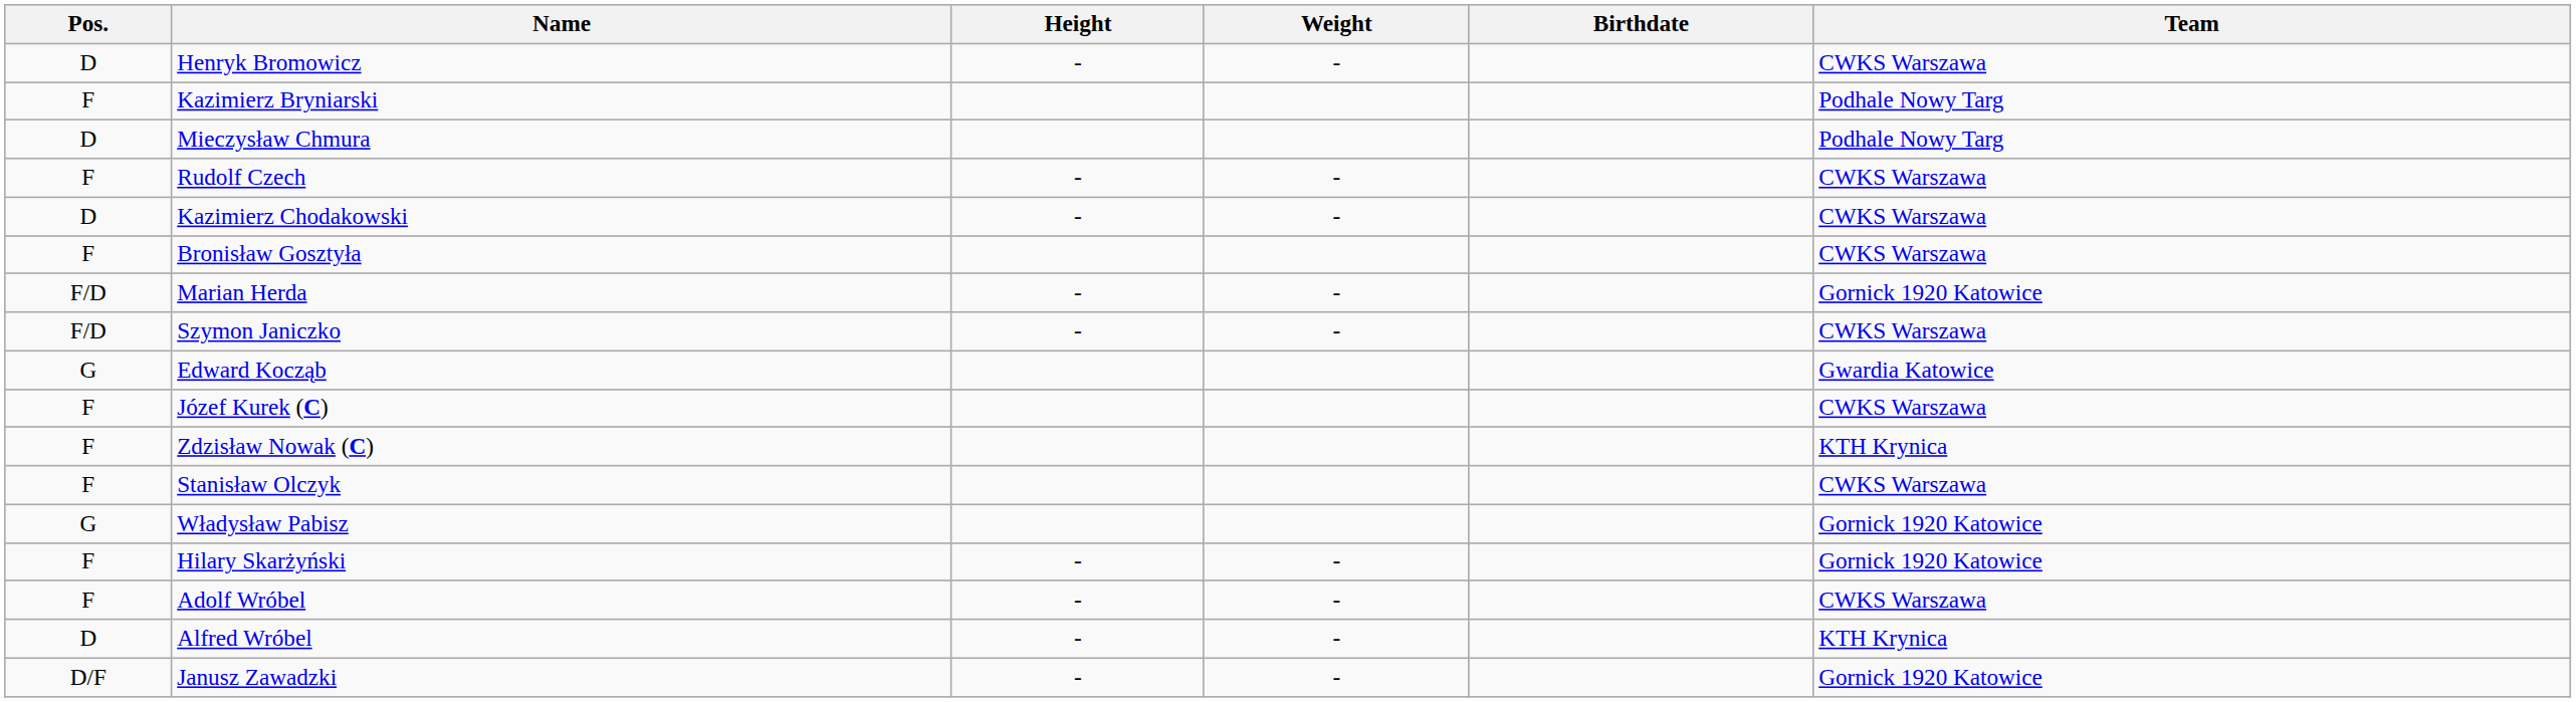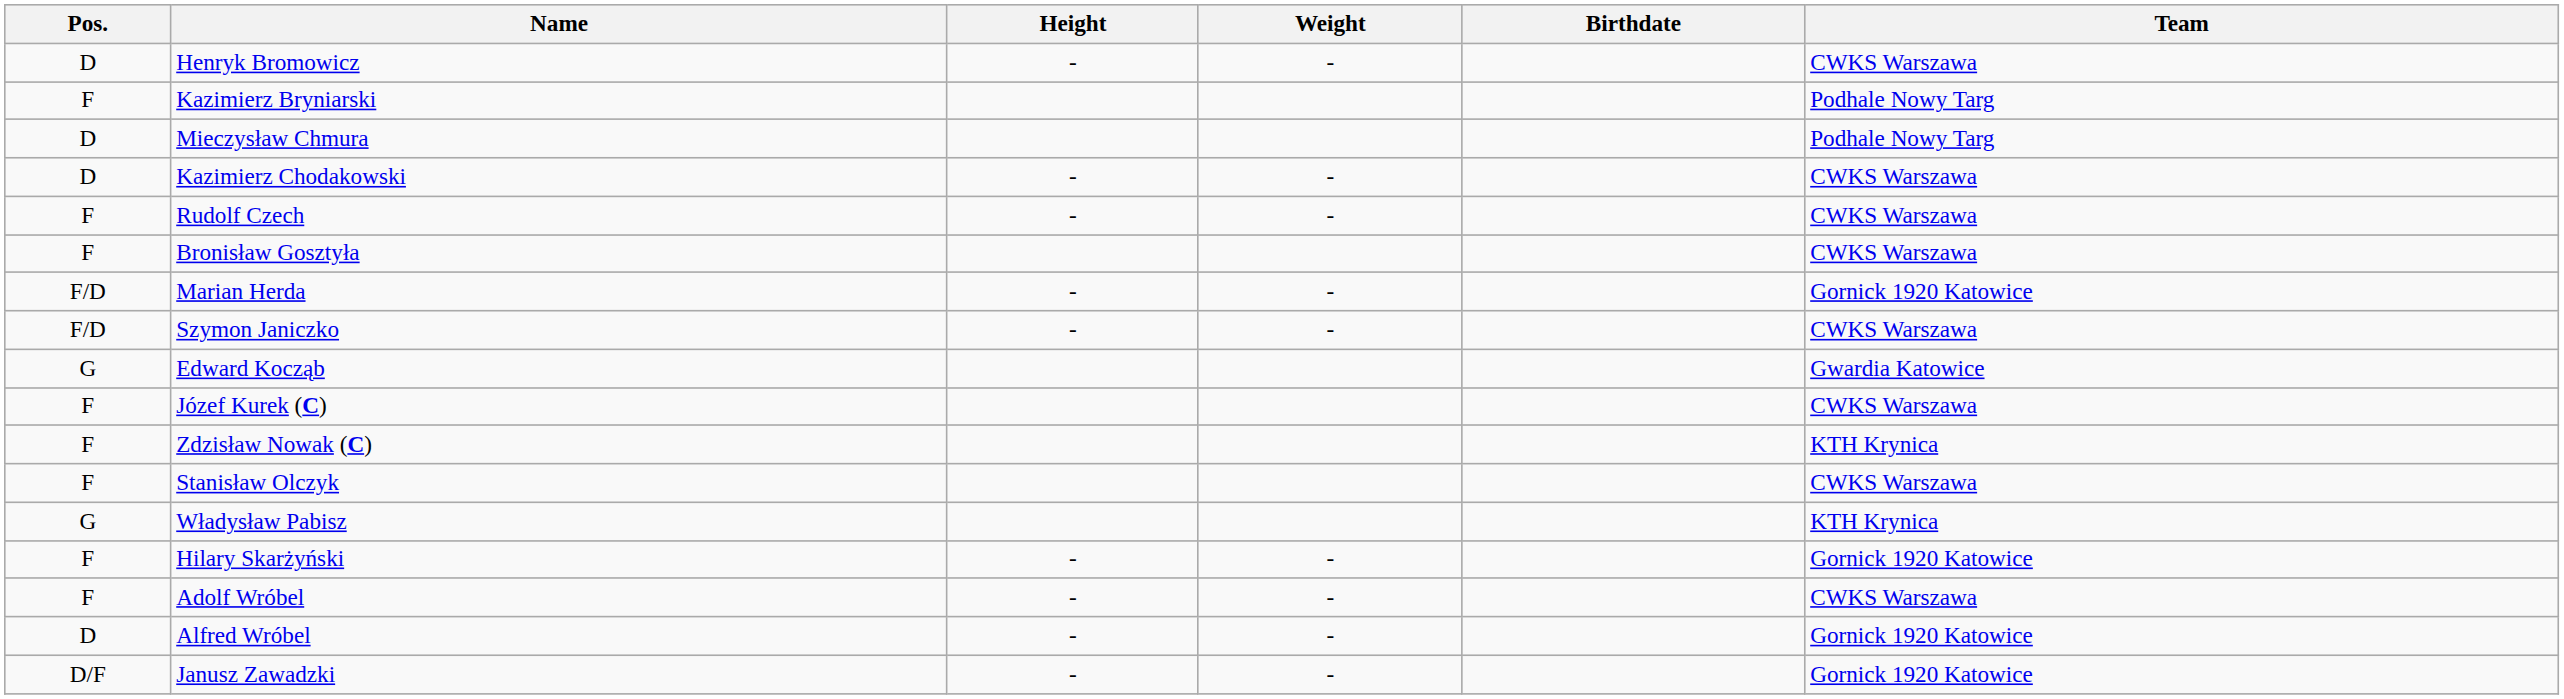 <table class="wikitable sortable" width="80%" style="font-size: 90%; text-align: center;">
 <tr>
 <th>Pos.</th>
 <th>Name</th>
 <th>Height</th>
 <th>Weight</th>
 <th>Birthdate</th>
 <th>Team</th>
 </tr>
 <tr>
 <td>D</td>
 <td style="text-align:left;"><a href='#'>Henryk Bromowicz</a></td>
 <td>-</td>
 <td>-</td>
 <td style="text-align:right;"></td>
 <td style="text-align:left;"> <a href='#'>CWKS Warszawa</a></td>
 </tr>
 <tr>
 <td>F</td>
 <td style="text-align:left;"><a href='#'>Kazimierz Bryniarski</a></td>
 <td></td>
 <td></td>
 <td style="text-align:right;"></td>
 <td style="text-align:left;"> <a href='#'>Podhale Nowy Targ</a></td>
 </tr>
 <tr>
 <td>D</td>
 <td style="text-align:left;"><a href='#'>Mieczysław Chmura</a></td>
 <td></td>
 <td></td>
 <td style="text-align:right;"></td>
 <td style="text-align:left;"> <a href='#'>Podhale Nowy Targ</a></td>
 </tr>
 <tr>
-<td>F</td>
-<td style="text-align:left;"><a href='#'>Rudolf Czech</a></td>
+<td>D</td>
+<td style="text-align:left;"><a href='#'>Kazimierz Chodakowski</a></td>
 <td>-</td>
 <td>-</td>
 <td style="text-align:right;"></td>
 <td style="text-align:left;"> <a href='#'>CWKS Warszawa</a></td>
 </tr>
 <tr>
-<td>D</td>
-<td style="text-align:left;"><a href='#'>Kazimierz Chodakowski</a></td>
+<td>F</td>
+<td style="text-align:left;"><a href='#'>Rudolf Czech</a></td>
 <td>-</td>
 <td>-</td>
 <td style="text-align:right;"></td>
 <td style="text-align:left;"> <a href='#'>CWKS Warszawa</a></td>
 </tr>
 <tr>
 <td>F</td>
 <td style="text-align:left;"><a href='#'>Bronisław Gosztyła</a></td>
 <td></td>
 <td></td>
 <td style="text-align:right;"></td>
 <td style="text-align:left;"> <a href='#'>CWKS Warszawa</a></td>
 </tr>
 <tr>
 <td>F/D</td>
 <td style="text-align:left;"><a href='#'>Marian Herda</a></td>
 <td>-</td>
 <td>-</td>
 <td style="text-align:right;"></td>
 <td style="text-align:left;"> <a href='#'>Gornick 1920 Katowice</a></td>
 </tr>
 <tr>
 <td>F/D</td>
 <td style="text-align:left;"><a href='#'>Szymon Janiczko</a></td>
 <td>-</td>
 <td>-</td>
 <td style="text-align:right;"></td>
 <td style="text-align:left;"> <a href='#'>CWKS Warszawa</a></td>
 </tr>
 <tr>
 <td>G</td>
 <td style="text-align:left;"><a href='#'>Edward Kocząb</a></td>
 <td></td>
 <td></td>
 <td style="text-align:right;"></td>
 <td style="text-align:left;"> <a href='#'>Gwardia Katowice</a></td>
 </tr>
 <tr>
 <td>F</td>
 <td style="text-align:left;"><a href='#'>Józef Kurek</a> (<strong><a href='#'>C</a></strong>)</td>
 <td></td>
 <td></td>
 <td style="text-align:right;"></td>
 <td style="text-align:left;"> <a href='#'>CWKS Warszawa</a></td>
 </tr>
 <tr>
 <td>F</td>
 <td style="text-align:left;"><a href='#'>Zdzisław Nowak</a> (<strong><a href='#'>C</a></strong>)</td>
 <td></td>
 <td></td>
 <td style="text-align:right;"></td>
 <td style="text-align:left;"> <a href='#'>KTH Krynica</a></td>
 </tr>
 <tr>
 <td>F</td>
 <td style="text-align:left;"><a href='#'>Stanisław Olczyk</a></td>
 <td></td>
 <td></td>
 <td style="text-align:right;"></td>
 <td style="text-align:left;"> <a href='#'>CWKS Warszawa</a></td>
 </tr>
 <tr>
 <td>G</td>
 <td style="text-align:left;"><a href='#'>Władysław Pabisz</a></td>
 <td></td>
 <td></td>
 <td style="text-align:right;"></td>
-<td style="text-align:left;"> <a href='#'>Gornick 1920 Katowice</a></td>
+<td style="text-align:left;"> <a href='#'>KTH Krynica</a></td>
 </tr>
 <tr>
 <td>F</td>
 <td style="text-align:left;"><a href='#'>Hilary Skarżyński</a></td>
 <td>-</td>
 <td>-</td>
 <td style="text-align:right;"></td>
 <td style="text-align:left;"> <a href='#'>Gornick 1920 Katowice</a></td>
 </tr>
 <tr>
 <td>F</td>
 <td style="text-align:left;"><a href='#'>Adolf Wróbel</a></td>
 <td>-</td>
 <td>-</td>
 <td style="text-align:right;"></td>
 <td style="text-align:left;"> <a href='#'>CWKS Warszawa</a></td>
 </tr>
 <tr>
 <td>D</td>
 <td style="text-align:left;"><a href='#'>Alfred Wróbel</a></td>
 <td>-</td>
 <td>-</td>
 <td style="text-align:right;"></td>
-<td style="text-align:left;"> <a href='#'>KTH Krynica</a></td>
+<td style="text-align:left;"> <a href='#'>Gornick 1920 Katowice</a></td>
 </tr>
 <tr>
 <td>D/F</td>
 <td style="text-align:left;"><a href='#'>Janusz Zawadzki</a></td>
 <td>-</td>
 <td>-</td>
 <td style="text-align:right;"></td>
 <td style="text-align:left;"> <a href='#'>Gornick 1920 Katowice</a></td>
 </tr>
 </table>
